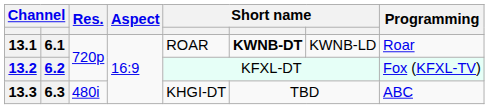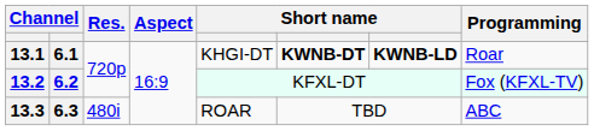 <table class="wikitable">
 <tr>
 <th scope = "col" colspan="2"><a href='#'>Channel</a></th>
 <th scope = "col" rowspan="2"><a href='#'>Res.</a></th>
 <th scope = "col" rowspan="2"><a href='#'>Aspect</a></th>
 <th scope = "col" colspan="3">Short name</th>
 <th scope = "col" rowspan="2">Programming</th>
 </tr>
 <tr>
 <th scope = "col"></th>
 <th scope = "col"></th>
 <th scope = "col"></th>
 <th scope = "col"></th>
 <th scope = "col"></th>
 </tr>
 <tr>
 <th scope = "row">13.1</th>
 <th>6.1</th>
 <td rowspan="2"><a href='#'>720p</a></td>
 <td rowspan="3"><a href='#'>16:9</a></td>
-<td>ROAR</td>
+<td>KHGI-DT</td>
 <td><strong>KWNB-DT</strong></td>
-<td>KWNB-LD</td>
+<td><strong>KWNB-LD</strong></td>
 <td><a href='#'>Roar</a></td>
 </tr>
 <tr>
 <th scope = "row"><a href='#'>13.2</a></th>
 <th><a href='#'>6.2</a></th>
 <td style="background-color: #E6FFF7; text-align: center;" colspan="3">KFXL-DT</td>
 <td style="background-color: #E6FFF7;"><a href='#'>Fox</a> (<a href='#'>KFXL-TV</a>)</td>
 </tr>
 <tr>
 <th scope = "row">13.3</th>
 <th>6.3</th>
 <td><a href='#'>480i</a></td>
-<td>KHGI-DT</td>
+<td>ROAR</td>
 <td style="text-align: center;" colspan="2">TBD</td>
 <td><a href='#'>ABC</a></td>
 </tr>
 </table>
